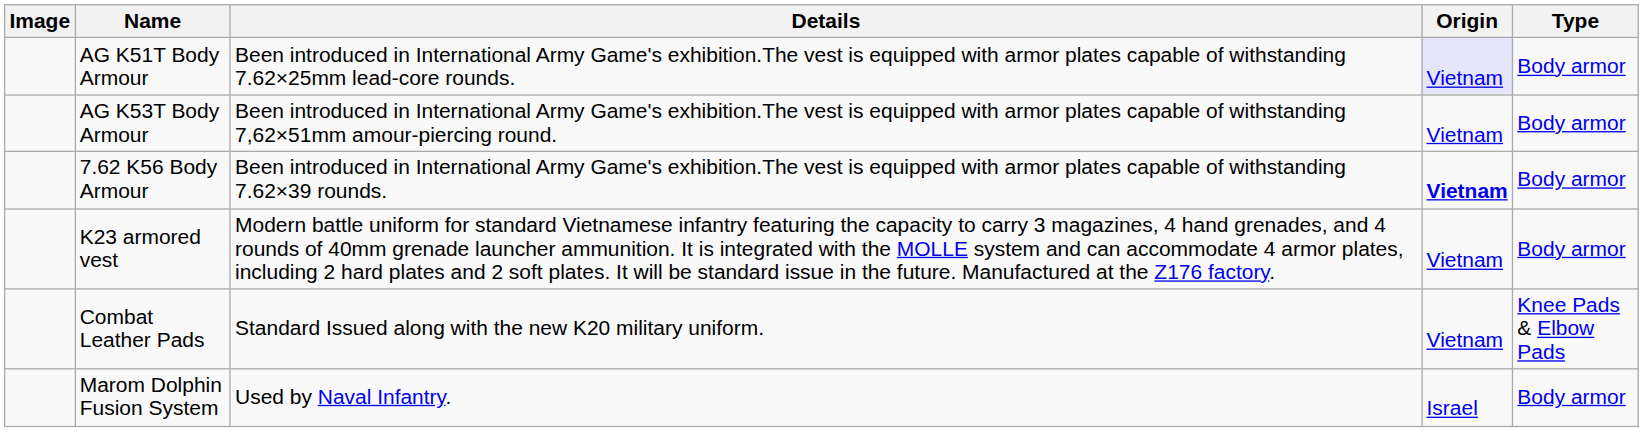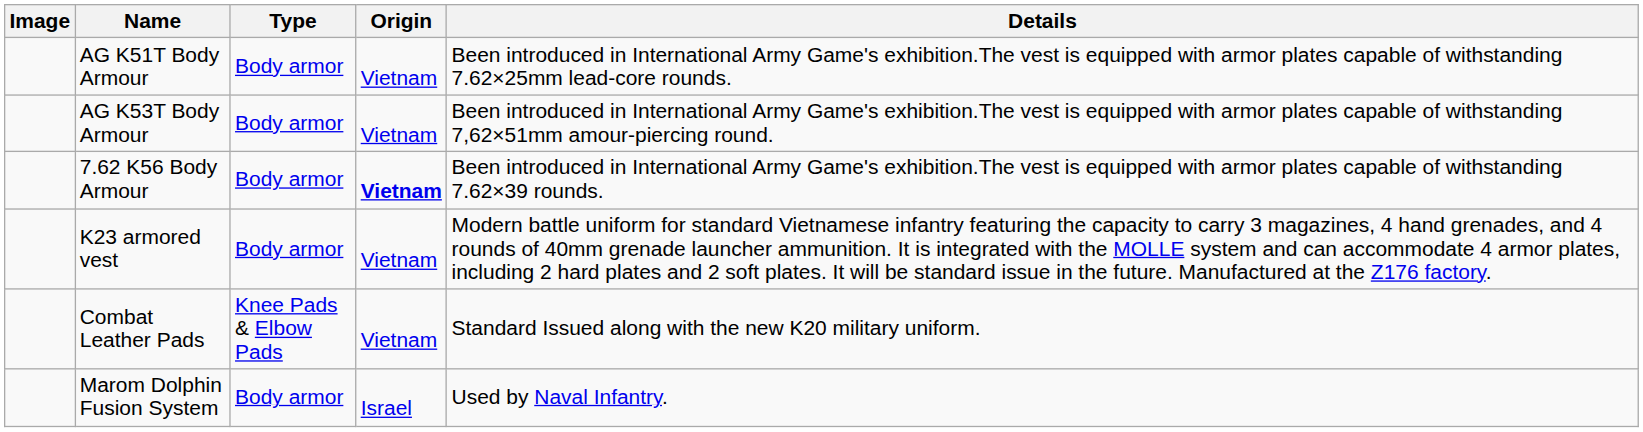 <table class="wikitable">
 <tr>
 <th>Image</th>
 <th>Name</th>
+<th>Type</th>
+<th>Origin</th>
 <th>Details</th>
-<th>Origin</th>
-<th>Type</th>
 </tr>
 <tr>
 <td></td>
 <td>AG K51T Body Armour</td>
+<td><a href='#'>Body armor</a></td>
+<td><br><a href='#'>Vietnam</a></td>
 <td>Been introduced in International Army Game's exhibition.The vest is equipped with armor plates capable of withstanding 7.62×25mm lead-core rounds.</td>
-<td style="background: lavender;"><br><a href='#'>Vietnam</a></td>
-<td><a href='#'>Body armor</a></td>
 </tr>
 <tr>
 <td></td>
 <td>AG K53T Body Armour</td>
+<td><a href='#'>Body armor</a></td>
+<td><br><a href='#'>Vietnam</a></td>
 <td>Been introduced in International Army Game's exhibition.The vest is equipped with armor plates capable of withstanding 7,62×51mm amour-piercing round.</td>
-<td><br><a href='#'>Vietnam</a></td>
-<td><a href='#'>Body armor</a></td>
 </tr>
 <tr>
 <td></td>
 <td>7.62 K56 Body Armour</td>
+<td><a href='#'>Body armor</a></td>
+<td><strong><br><a href='#'>Vietnam</a></strong></td>
 <td>Been introduced in International Army Game's exhibition.The vest is equipped with armor plates capable of withstanding 7.62×39 rounds.</td>
-<td><strong><br><a href='#'>Vietnam</a></strong></td>
-<td><a href='#'>Body armor</a></td>
 </tr>
 <tr>
 <td></td>
 <td>K23 armored vest</td>
+<td><a href='#'>Body armor</a></td>
+<td><br><a href='#'>Vietnam</a></td>
 <td>Modern battle uniform for standard Vietnamese infantry featuring the capacity to carry 3 magazines, 4 hand grenades, and 4 rounds of 40mm grenade launcher ammunition. It is integrated with the <a href='#'>MOLLE</a> system and can accommodate 4 armor plates, including 2 hard plates and 2 soft plates. It will be standard issue in the future. Manufactured at the <a href='#'>Z176 factory</a>.</td>
-<td><br><a href='#'>Vietnam</a></td>
-<td><a href='#'>Body armor</a></td>
 </tr>
 <tr>
 <td></td>
 <td>Combat Leather Pads</td>
+<td><a href='#'>Knee Pads</a> & <a href='#'>Elbow Pads</a></td>
+<td><br><a href='#'>Vietnam</a></td>
 <td>Standard Issued along with the new K20 military uniform.</td>
-<td><br><a href='#'>Vietnam</a></td>
-<td><a href='#'>Knee Pads</a> & <a href='#'>Elbow Pads</a></td>
 </tr>
 <tr>
 <td></td>
 <td>Marom Dolphin Fusion System</td>
+<td><a href='#'>Body armor</a></td>
+<td><br><a href='#'>Israel</a></td>
 <td>Used by <a href='#'>Naval Infantry</a>.</td>
-<td><br><a href='#'>Israel</a></td>
-<td><a href='#'>Body armor</a></td>
 </tr>
 </table>
